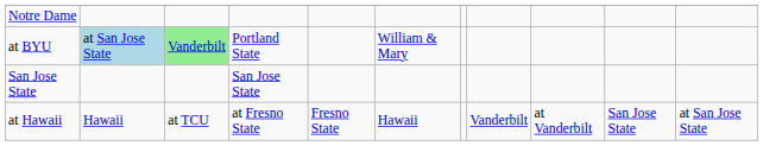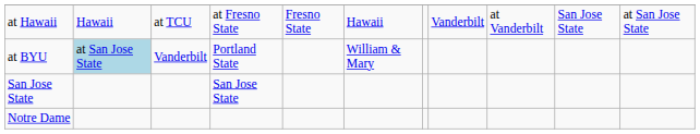 <table class="wikitable">
 <tr>
 </tr>
 <tr>
-<td><a href='#'>Notre Dame</a></td>
+<td>at <a href='#'>Hawaii</a></td>
+<td><a href='#'>Hawaii</a></td>
+<td>at <a href='#'>TCU</a></td>
+<td>at <a href='#'>Fresno State</a></td>
+<td><a href='#'>Fresno State</a></td>
+<td><a href='#'>Hawaii</a></td>
 <td></td>
-<td></td>
-<td></td>
-<td></td>
-<td></td>
-<td></td>
-<td></td>
-<td></td>
-<td></td>
-<td></td>
+<td><a href='#'>Vanderbilt</a></td>
+<td>at <a href='#'>Vanderbilt</a></td>
+<td><a href='#'>San Jose State</a></td>
+<td>at <a href='#'>San Jose State</a></td>
 </tr>
 <tr>
 <td>at <a href='#'>BYU</a></td>
 <td style="background: lightblue;">at <a href='#'>San Jose State</a></td>
-<td style="background: lightgreen;"><a href='#'>Vanderbilt</a></td>
+<td><a href='#'>Vanderbilt</a></td>
 <td><a href='#'>Portland State</a></td>
 <td></td>
 <td><a href='#'>William & Mary</a></td>
 <td></td>
 <td></td>
 <td></td>
 <td></td>
 <td></td>
 </tr>
 <tr>
 <td><a href='#'>San Jose State</a></td>
 <td></td>
 <td></td>
 <td><a href='#'>San Jose State</a></td>
 <td></td>
 <td></td>
 <td></td>
 <td></td>
 <td></td>
 <td></td>
 <td></td>
 </tr>
 <tr>
-<td>at <a href='#'>Hawaii</a></td>
-<td><a href='#'>Hawaii</a></td>
-<td>at <a href='#'>TCU</a></td>
-<td>at <a href='#'>Fresno State</a></td>
-<td><a href='#'>Fresno State</a></td>
-<td><a href='#'>Hawaii</a></td>
+<td><a href='#'>Notre Dame</a></td>
 <td></td>
-<td><a href='#'>Vanderbilt</a></td>
-<td>at <a href='#'>Vanderbilt</a></td>
-<td><a href='#'>San Jose State</a></td>
-<td>at <a href='#'>San Jose State</a></td>
+<td></td>
+<td></td>
+<td></td>
+<td></td>
+<td></td>
+<td></td>
+<td></td>
+<td></td>
+<td></td>
 </tr>
 </table>
